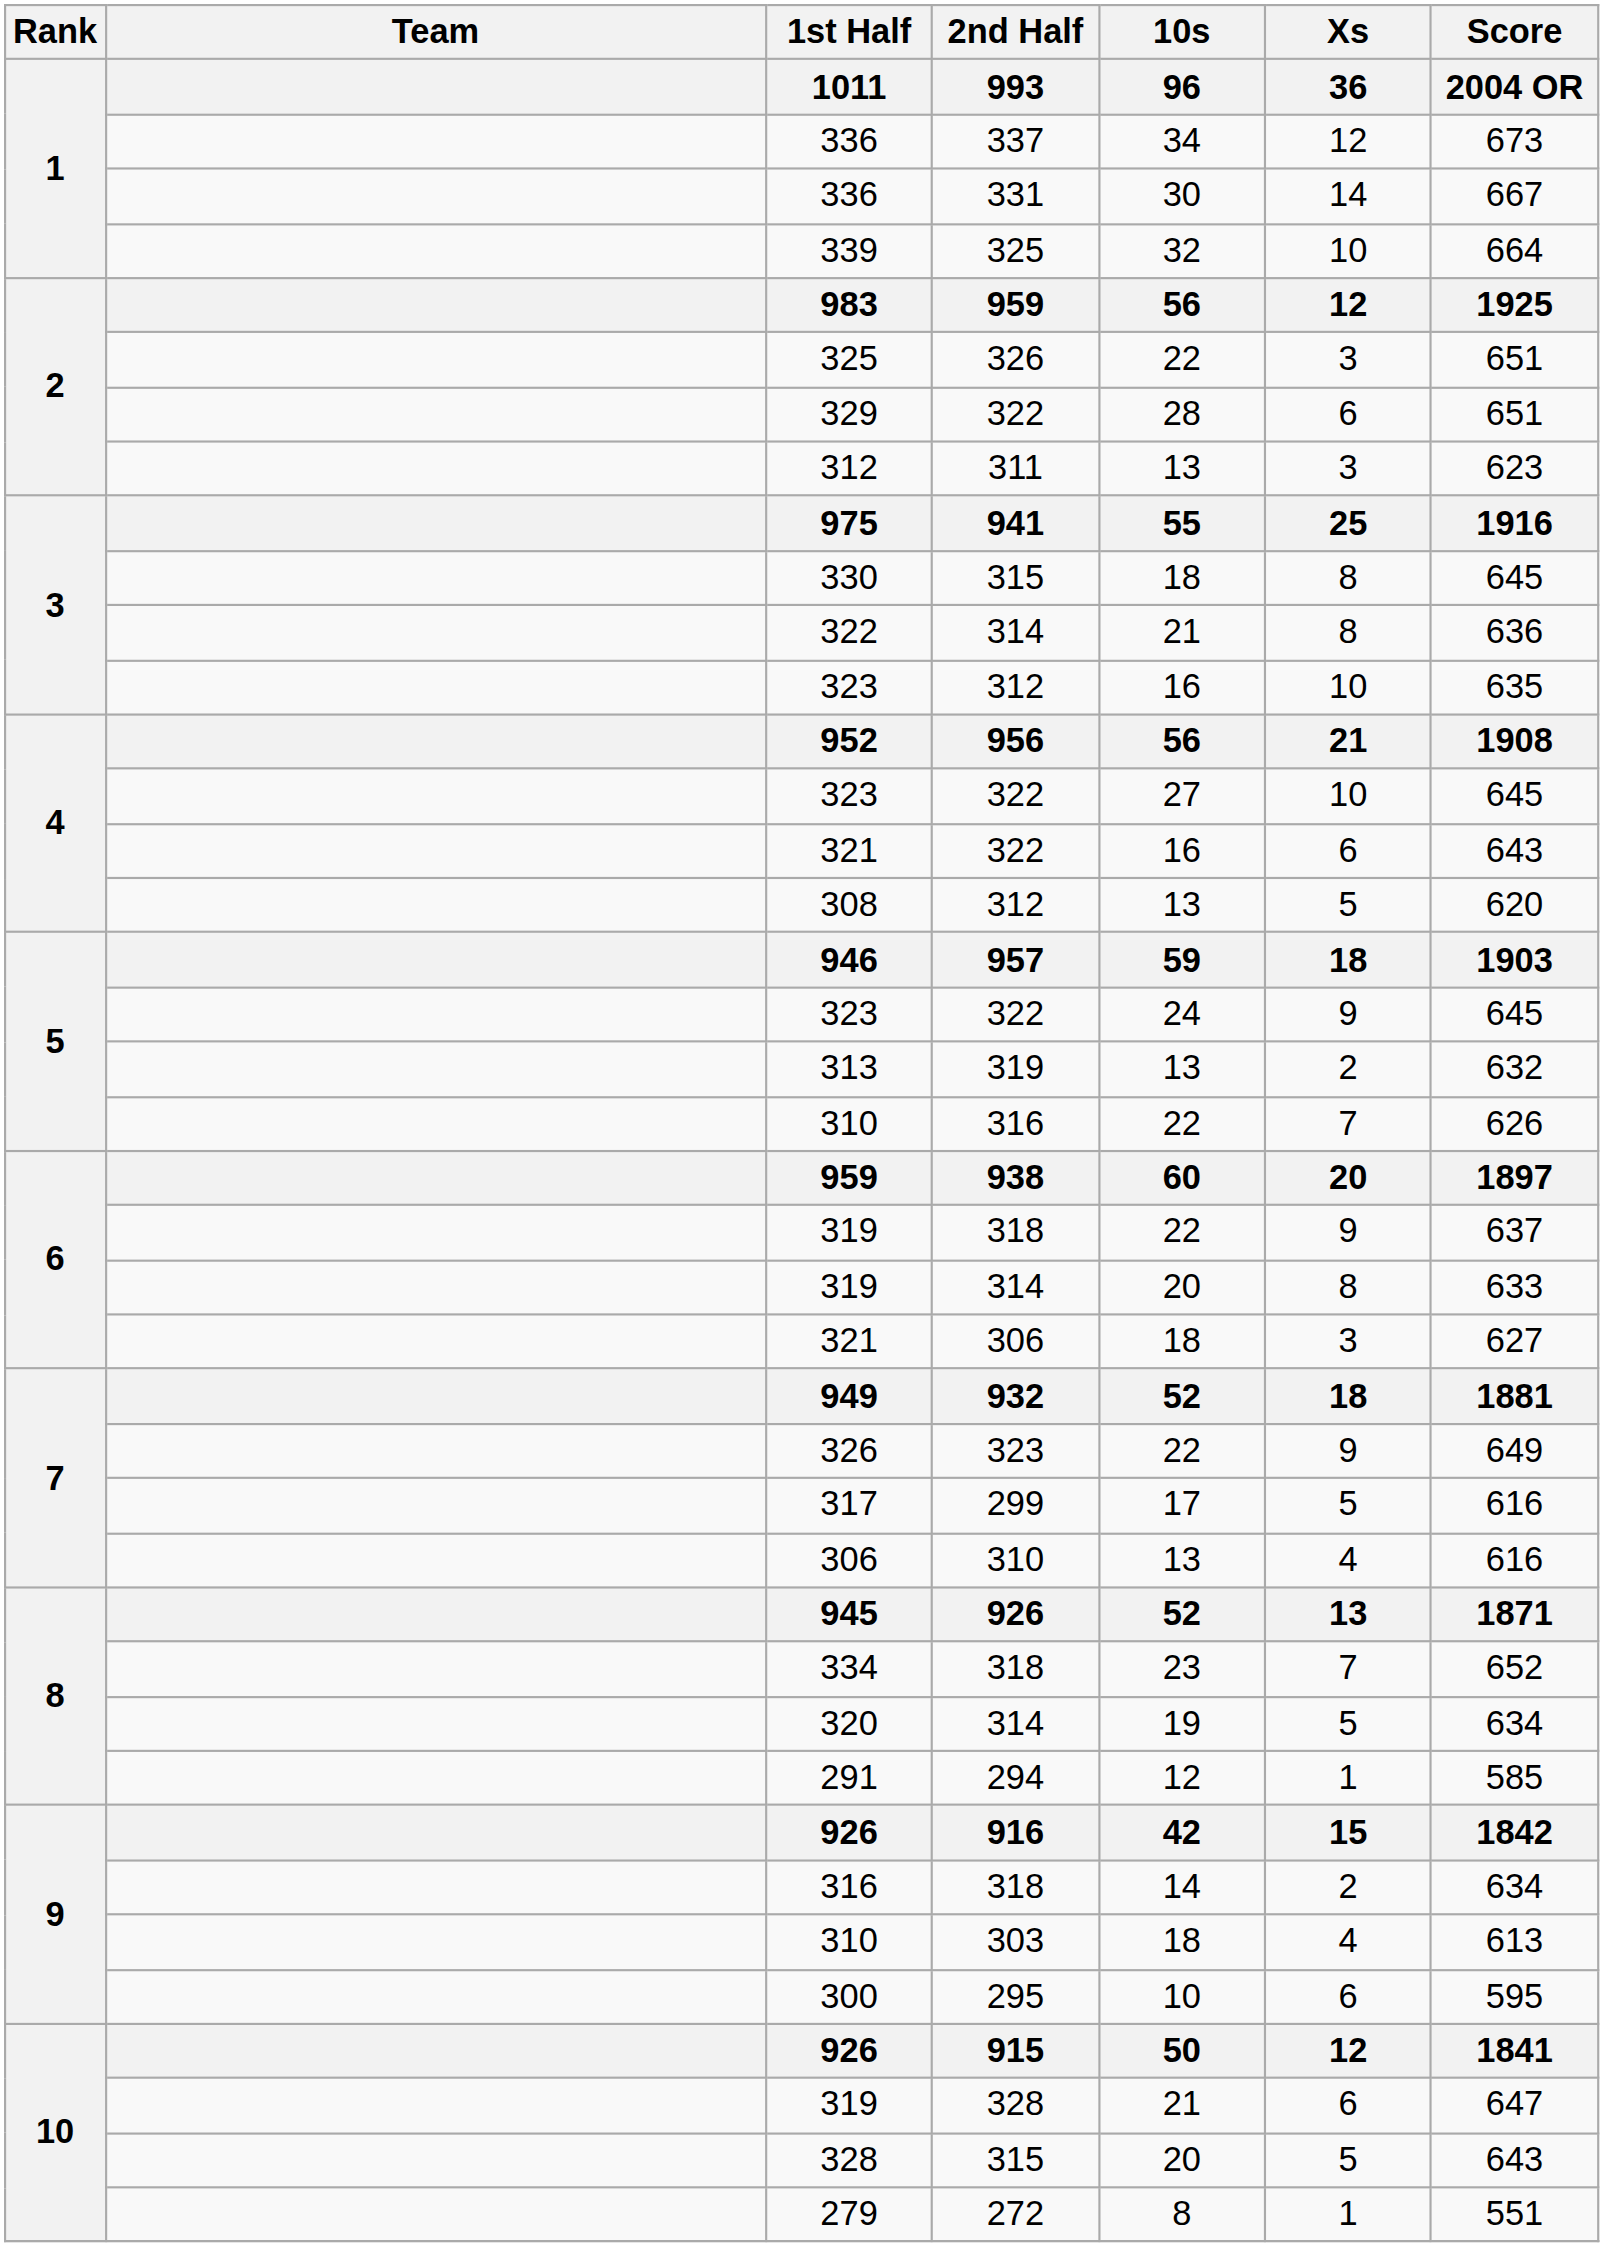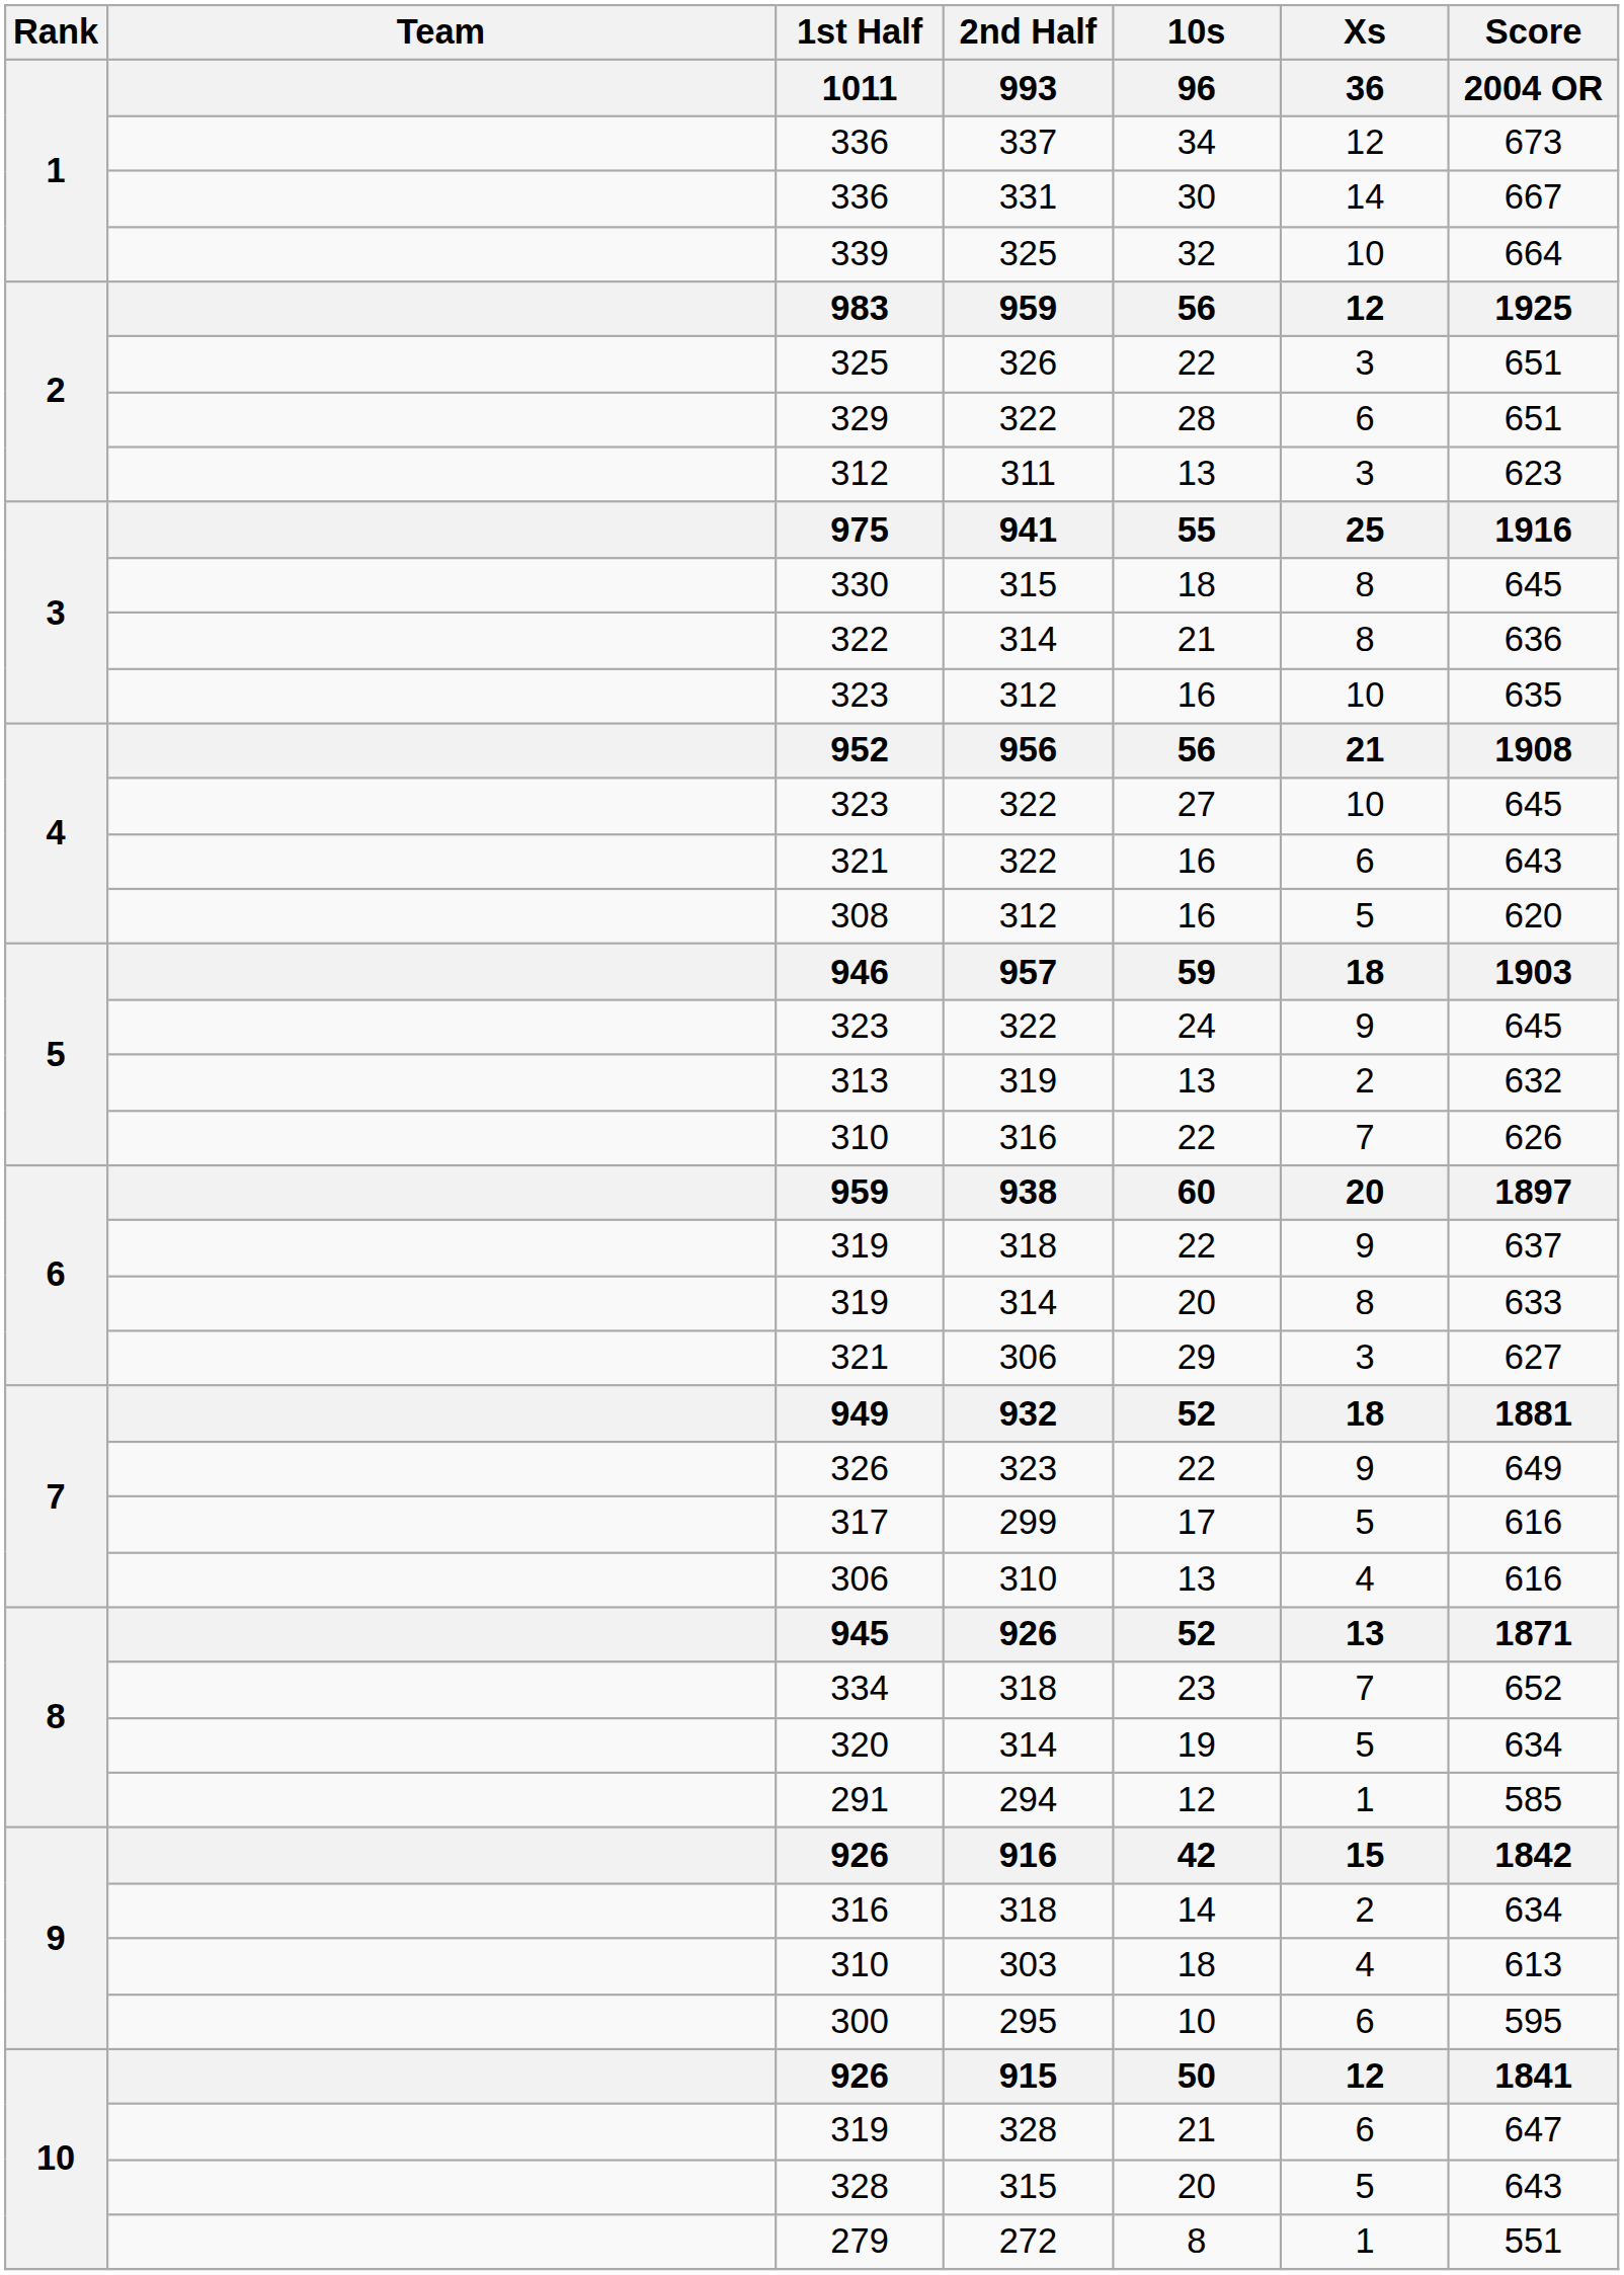 <table class="wikitable" style="text-align:center;">
 <tr>
 <th width=25>Rank</th>
 <th width=300>Team</th>
 <th width=70>1st Half</th>
 <th width=70>2nd Half</th>
 <th width=70>10s</th>
 <th width=70>Xs</th>
 <th width=70>Score</th>
 </tr>
 <tr>
 <th rowspan=4>1</th>
 <th></th>
 <th>1011</th>
 <th>993</th>
 <th>96</th>
 <th>36</th>
 <th>2004 OR</th>
 </tr>
 <tr>
 <td align="left"></td>
 <td>336</td>
 <td>337</td>
 <td>34</td>
 <td>12</td>
 <td>673</td>
 </tr>
 <tr>
 <td align="left"></td>
 <td>336</td>
 <td>331</td>
 <td>30</td>
 <td>14</td>
 <td>667</td>
 </tr>
 <tr>
 <td align="left"></td>
 <td>339</td>
 <td>325</td>
 <td>32</td>
 <td>10</td>
 <td>664</td>
 </tr>
 <tr>
 <th rowspan=4>2</th>
 <th></th>
 <th>983</th>
 <th>959</th>
 <th>56</th>
 <th>12</th>
 <th>1925</th>
 </tr>
 <tr>
 <td align="left"></td>
 <td>325</td>
 <td>326</td>
 <td>22</td>
 <td>3</td>
 <td>651</td>
 </tr>
 <tr>
 <td align="left"></td>
 <td>329</td>
 <td>322</td>
 <td>28</td>
 <td>6</td>
 <td>651</td>
 </tr>
 <tr>
 <td align="left"></td>
 <td>312</td>
 <td>311</td>
 <td>13</td>
 <td>3</td>
 <td>623</td>
 </tr>
 <tr>
 <th rowspan=4>3</th>
 <th></th>
 <th>975</th>
 <th>941</th>
 <th>55</th>
 <th>25</th>
 <th>1916</th>
 </tr>
 <tr>
 <td align="left"></td>
 <td>330</td>
 <td>315</td>
 <td>18</td>
 <td>8</td>
 <td>645</td>
 </tr>
 <tr>
 <td align="left"></td>
 <td>322</td>
 <td>314</td>
 <td>21</td>
 <td>8</td>
 <td>636</td>
 </tr>
 <tr>
 <td align="left"></td>
 <td>323</td>
 <td>312</td>
 <td>16</td>
 <td>10</td>
 <td>635</td>
 </tr>
 <tr>
 <th rowspan=4>4</th>
 <th></th>
 <th>952</th>
 <th>956</th>
 <th>56</th>
 <th>21</th>
 <th>1908</th>
 </tr>
 <tr>
 <td align="left"></td>
 <td>323</td>
 <td>322</td>
 <td>27</td>
 <td>10</td>
 <td>645</td>
 </tr>
 <tr>
 <td align="left"></td>
 <td>321</td>
 <td>322</td>
 <td>16</td>
 <td>6</td>
 <td>643</td>
 </tr>
 <tr>
 <td align="left"></td>
 <td>308</td>
 <td>312</td>
-<td>13</td>
+<td>16</td>
 <td>5</td>
 <td>620</td>
 </tr>
 <tr>
 <th rowspan=4>5</th>
 <th></th>
 <th>946</th>
 <th>957</th>
 <th>59</th>
 <th>18</th>
 <th>1903</th>
 </tr>
 <tr>
 <td align="left"></td>
 <td>323</td>
 <td>322</td>
 <td>24</td>
 <td>9</td>
 <td>645</td>
 </tr>
 <tr>
 <td align="left"></td>
 <td>313</td>
 <td>319</td>
 <td>13</td>
 <td>2</td>
 <td>632</td>
 </tr>
 <tr>
 <td align="left"></td>
 <td>310</td>
 <td>316</td>
 <td>22</td>
 <td>7</td>
 <td>626</td>
 </tr>
 <tr>
 <th rowspan=4>6</th>
 <th></th>
 <th>959</th>
 <th>938</th>
 <th>60</th>
 <th>20</th>
 <th>1897</th>
 </tr>
 <tr>
 <td align="left"></td>
 <td>319</td>
 <td>318</td>
 <td>22</td>
 <td>9</td>
 <td>637</td>
 </tr>
 <tr>
 <td align="left"></td>
 <td>319</td>
 <td>314</td>
 <td>20</td>
 <td>8</td>
 <td>633</td>
 </tr>
 <tr>
 <td align="left"></td>
 <td>321</td>
 <td>306</td>
-<td>18</td>
+<td>29</td>
 <td>3</td>
 <td>627</td>
 </tr>
 <tr>
 <th rowspan=4>7</th>
 <th></th>
 <th>949</th>
 <th>932</th>
 <th>52</th>
 <th>18</th>
 <th>1881</th>
 </tr>
 <tr>
 <td align="left"></td>
 <td>326</td>
 <td>323</td>
 <td>22</td>
 <td>9</td>
 <td>649</td>
 </tr>
 <tr>
 <td align="left"></td>
 <td>317</td>
 <td>299</td>
 <td>17</td>
 <td>5</td>
 <td>616</td>
 </tr>
 <tr>
 <td align="left"></td>
 <td>306</td>
 <td>310</td>
 <td>13</td>
 <td>4</td>
 <td>616</td>
 </tr>
 <tr>
 <th rowspan=4>8</th>
 <th></th>
 <th>945</th>
 <th>926</th>
 <th>52</th>
 <th>13</th>
 <th>1871</th>
 </tr>
 <tr>
 <td align="left"></td>
 <td>334</td>
 <td>318</td>
 <td>23</td>
 <td>7</td>
 <td>652</td>
 </tr>
 <tr>
 <td align="left"></td>
 <td>320</td>
 <td>314</td>
 <td>19</td>
 <td>5</td>
 <td>634</td>
 </tr>
 <tr>
 <td align="left"></td>
 <td>291</td>
 <td>294</td>
 <td>12</td>
 <td>1</td>
 <td>585</td>
 </tr>
 <tr>
 <th rowspan=4>9</th>
 <th></th>
 <th>926</th>
 <th>916</th>
 <th>42</th>
 <th>15</th>
 <th>1842</th>
 </tr>
 <tr>
 <td align="left"></td>
 <td>316</td>
 <td>318</td>
 <td>14</td>
 <td>2</td>
 <td>634</td>
 </tr>
 <tr>
 <td align="left"></td>
 <td>310</td>
 <td>303</td>
 <td>18</td>
 <td>4</td>
 <td>613</td>
 </tr>
 <tr>
 <td align="left"></td>
 <td>300</td>
 <td>295</td>
 <td>10</td>
 <td>6</td>
 <td>595</td>
 </tr>
 <tr>
 <th rowspan=4>10</th>
 <th></th>
 <th>926</th>
 <th>915</th>
 <th>50</th>
 <th>12</th>
 <th>1841</th>
 </tr>
 <tr>
 <td align="left"></td>
 <td>319</td>
 <td>328</td>
 <td>21</td>
 <td>6</td>
 <td>647</td>
 </tr>
 <tr>
 <td align="left"></td>
 <td>328</td>
 <td>315</td>
 <td>20</td>
 <td>5</td>
 <td>643</td>
 </tr>
 <tr>
 <td align="left"></td>
 <td>279</td>
 <td>272</td>
 <td>8</td>
 <td>1</td>
 <td>551</td>
 </tr>
 <tr>
 </tr>
 </table>
